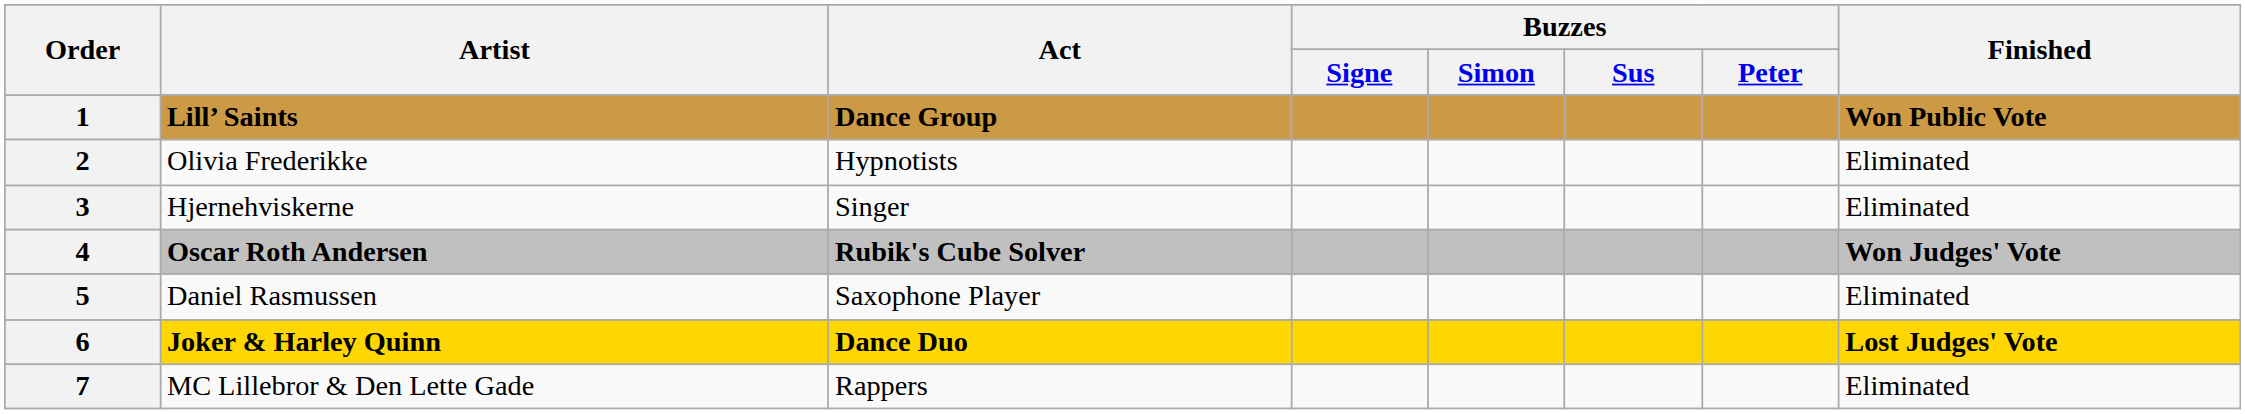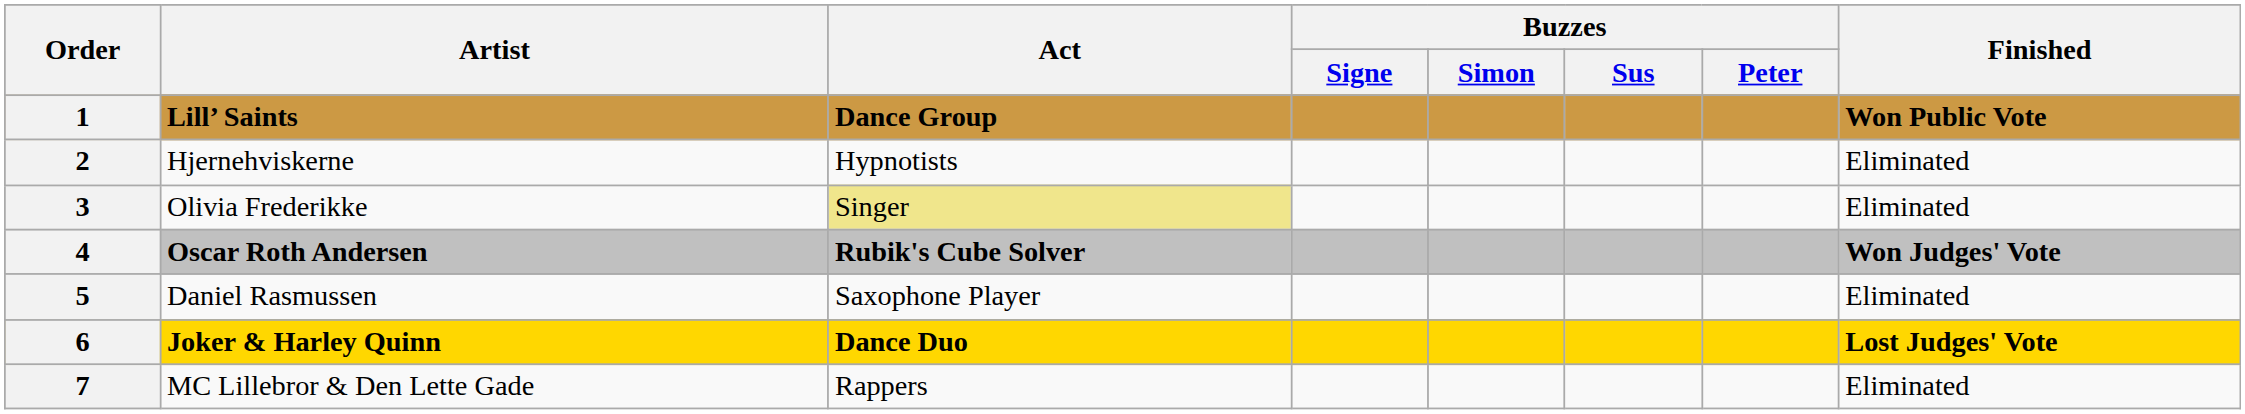 <table class="wikitable sortable" width="100%">
 <tr>
 <th rowspan="2">Order</th>
 <th rowspan="2" class="unsortable">Artist</th>
 <th rowspan="2" class="unsortable">Act</th>
 <th colspan="4" class="unsortable">Buzzes</th>
 <th rowspan="2">Finished</th>
 </tr>
 <tr>
 <th width="70"><a href='#'>Signe</a></th>
 <th width="70"><a href='#'>Simon</a></th>
 <th width="70"><a href='#'>Sus</a></th>
 <th width="70"><a href='#'>Peter</a></th>
 </tr>
 <tr style="background:#c94;">
 <th>1</th>
 <td><strong>Lill’ Saints</strong></td>
 <td><strong>Dance Group</strong></td>
 <td></td>
 <td></td>
 <td></td>
 <td></td>
 <td><strong>Won Public Vote</strong></td>
 </tr>
 <tr>
 <th>2</th>
-<td>Olivia Frederikke</td>
+<td>Hjernehviskerne</td>
 <td>Hypnotists</td>
 <td></td>
 <td></td>
 <td></td>
 <td></td>
 <td>Eliminated</td>
 </tr>
 <tr>
 <th>3</th>
-<td>Hjernehviskerne</td>
-<td>Singer</td>
+<td>Olivia Frederikke</td>
+<td style="background: khaki;">Singer</td>
 <td align="center"></td>
 <td></td>
 <td></td>
 <td></td>
 <td>Eliminated</td>
 </tr>
 <tr style="background:silver;">
 <th>4</th>
 <td><strong>Oscar Roth Andersen</strong></td>
 <td><strong>Rubik's Cube Solver</strong></td>
 <td align="center"></td>
 <td></td>
 <td align="center"></td>
 <td align="center"></td>
 <td><strong>Won Judges' Vote</strong></td>
 </tr>
 <tr>
 <th>5</th>
 <td>Daniel Rasmussen</td>
 <td>Saxophone Player</td>
 <td></td>
 <td></td>
 <td align="center"></td>
 <td align="center"></td>
 <td>Eliminated</td>
 </tr>
 <tr style="background:gold;">
 <th>6</th>
 <td><strong>Joker & Harley Quinn</strong></td>
 <td><strong>Dance Duo</strong></td>
 <td></td>
 <td></td>
 <td></td>
 <td></td>
 <td><strong>Lost Judges' Vote</strong></td>
 </tr>
 <tr>
 <th>7</th>
 <td>MC Lillebror & Den Lette Gade </td>
 <td>Rappers</td>
 <td></td>
 <td align="center"></td>
 <td></td>
 <td></td>
 <td>Eliminated</td>
 </tr>
 </table>
